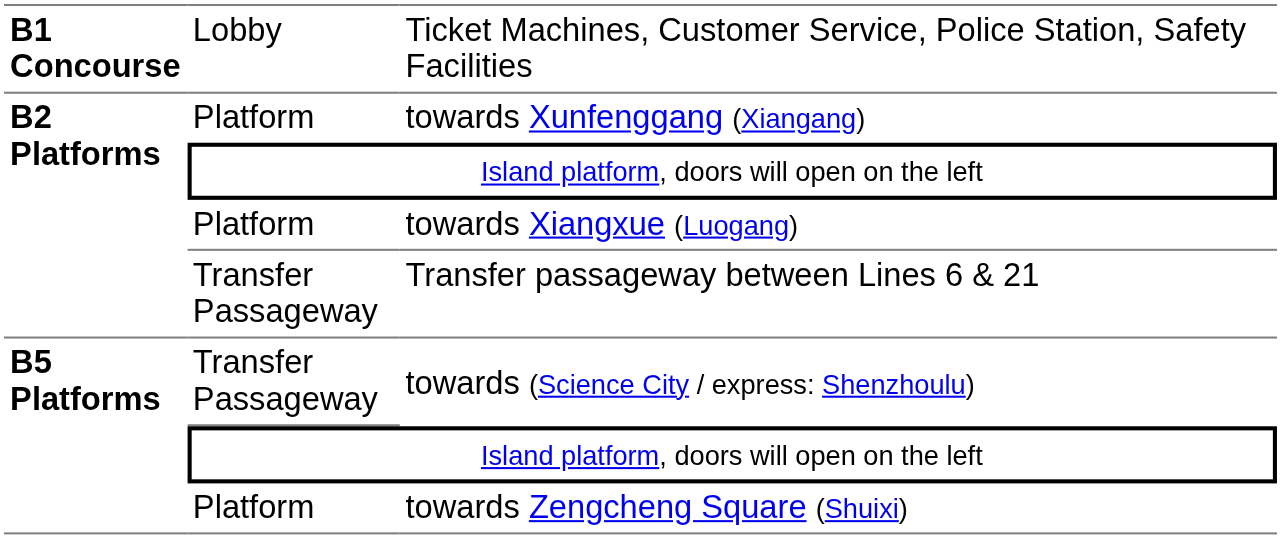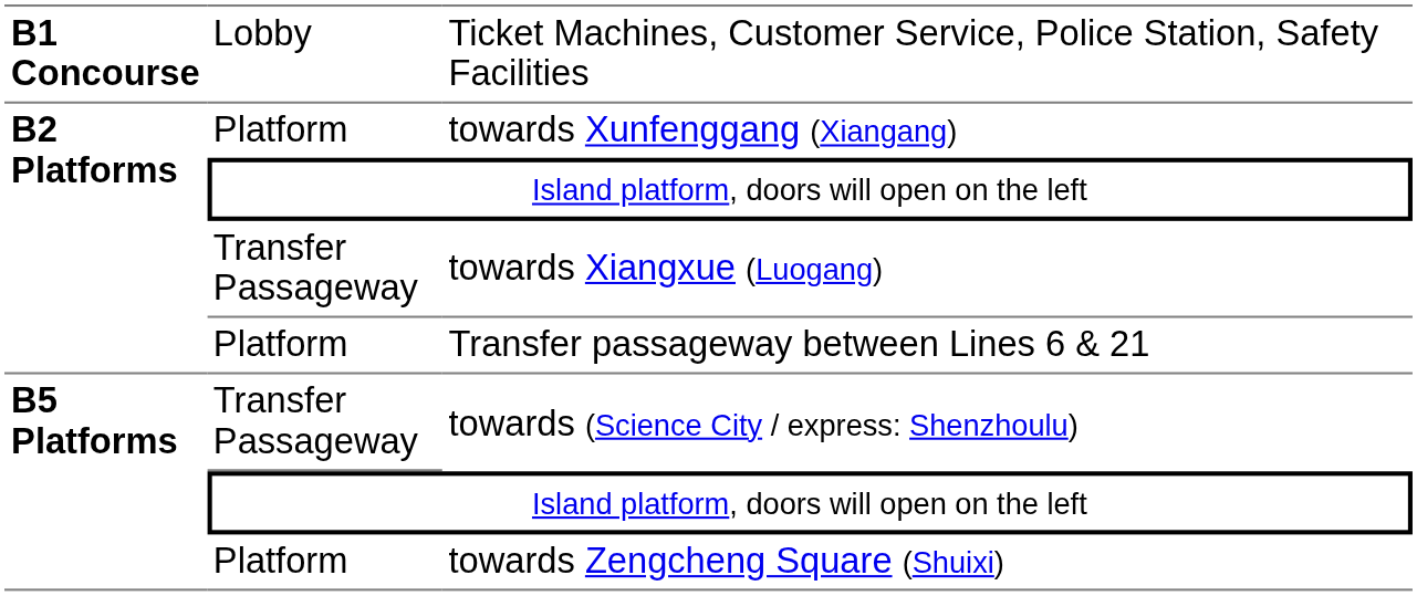 <table table border=0 cellspacing=0 cellpadding=3>
 <tr>
 <td style="border-bottom:solid 1px gray; border-top:solid 1px gray;" valign=top width=50><strong>B1<br>Concourse</strong></td>
 <td style="border-bottom:solid 1px gray; border-top:solid 1px gray;" valign=top width=100>Lobby</td>
 <td style="border-bottom:solid 1px gray; border-top:solid 1px gray;" valign=top width=390>Ticket Machines, Customer Service, Police Station, Safety Facilities</td>
 </tr>
 <tr>
 <td style="border-bottom:solid 1px gray;" rowspan=4 valign=top><strong>B2<br>Platforms</strong></td>
 <td>Platform </td>
 <td>  towards <a href='#'>Xunfenggang</a> <small>(<a href='#'>Xiangang</a>)</small></td>
 </tr>
 <tr>
 <td style="border-right:solid 2px black;border-left:solid 2px black;border-top:solid 2px black;border-bottom:solid 2px black;text-align:center;" colspan=2><small><a href='#'>Island platform</a>, doors will open on the left</small></td>
 </tr>
 <tr>
-<td style="border-bottom:solid 1px gray;">Platform </td>
+<td style="border-bottom:solid 1px gray;" valign=top width=100>Transfer Passageway</td>
 <td style="border-bottom:solid 1px gray;"> towards <a href='#'>Xiangxue</a> <small>(<a href='#'>Luogang</a>)</small> </td>
 </tr>
 <tr>
-<td style="border-bottom:solid 1px gray;" valign=top width=100>Transfer Passageway</td>
+<td style="border-bottom:solid 1px gray;">Platform </td>
 <td style="border-bottom:solid 1px gray;" valign=top width=500>Transfer passageway between Lines 6 & 21</td>
 </tr>
 <tr>
 <td style="border-bottom:solid 1px gray;" valign=top width=50 rowspan=3><strong>B5<br>Platforms</strong></td>
 <td style="border-bottom:solid 1px gray;" valign=top width=100>Transfer Passageway</td>
 <td>  towards  <small>(<a href='#'>Science City</a> / express: <a href='#'>Shenzhoulu</a>)</small></td>
 </tr>
 <tr>
 <td style="border-top:solid 2px black;border-right:solid 2px black;border-left:solid 2px black;border-bottom:solid 2px black;text-align:center;" colspan=2><small><a href='#'>Island platform</a>, doors will open on the left</small></td>
 </tr>
 <tr>
 <td style="border-bottom:solid 1px gray;">Platform </td>
 <td style="border-bottom:solid 1px gray;"> towards <a href='#'>Zengcheng Square</a> <small>(<a href='#'>Shuixi</a>)</small> </td>
 </tr>
 </table>
